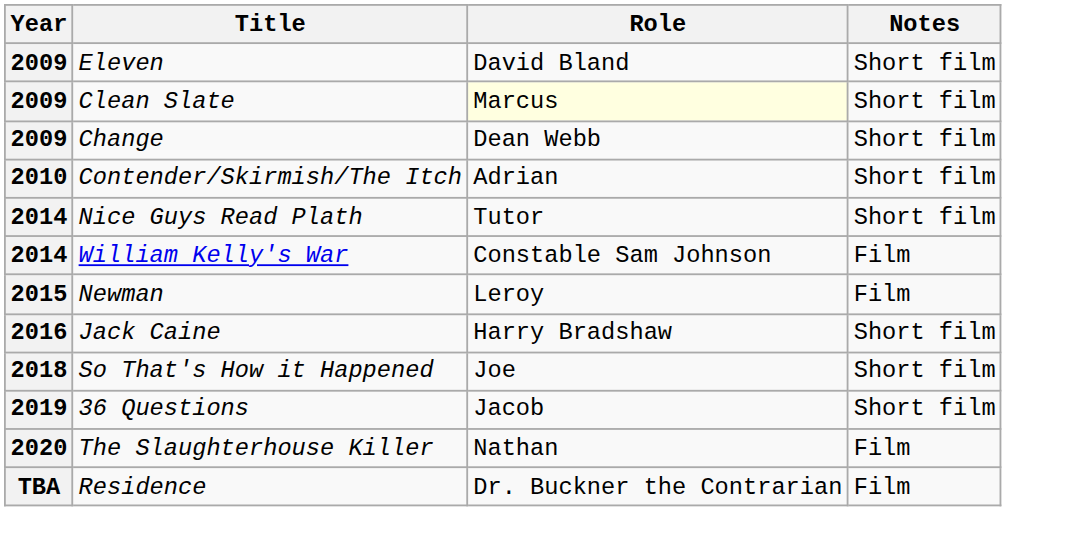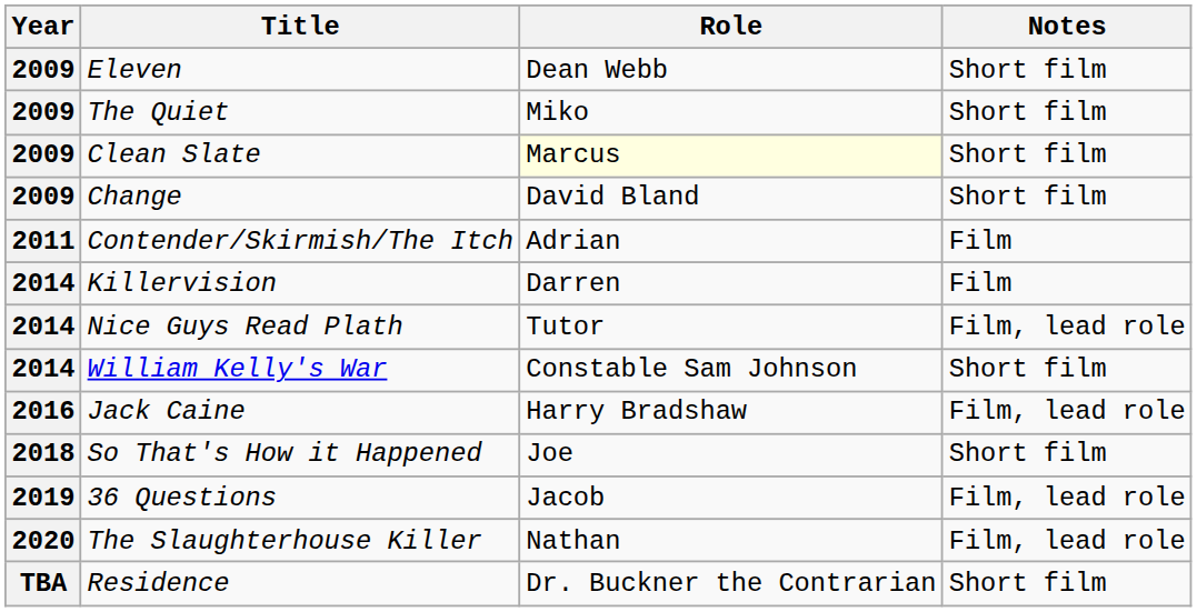 <table class="wikitable sortable plainrowheaders">
 <tr>
 <th scope="col">Year</th>
 <th scope="col">Title</th>
 <th scope="col">Role</th>
 <th scope="col" class="unsortable">Notes</th>
 </tr>
 <tr>
 <th scope="row">2009</th>
 <td><em>Eleven</em></td>
-<td>David Bland</td>
+<td>Dean Webb</td>
+<td>Short film</td>
+</tr>
+<tr>
+<th scope="row">2009</th>
+<td><em>The Quiet</em></td>
+<td>Miko</td>
 <td>Short film</td>
 </tr>
 <tr>
 <th scope="row">2009</th>
 <td><em>Clean Slate</em></td>
 <td style="background: lightyellow;">Marcus</td>
 <td>Short film</td>
 </tr>
 <tr>
 <th scope="row">2009</th>
 <td><em>Change</em></td>
-<td>Dean Webb</td>
+<td>David Bland</td>
 <td>Short film</td>
 </tr>
 <tr>
-<th scope="row">2010</th>
+<th scope="row">2011</th>
 <td><em>Contender/Skirmish/The Itch</em></td>
 <td>Adrian</td>
-<td>Short film</td>
+<td>Film</td>
+</tr>
+<tr>
+<th scope="row">2014</th>
+<td><em>Killervision</em></td>
+<td>Darren</td>
+<td>Film</td>
 </tr>
 <tr>
 <th scope="row">2014</th>
 <td><em>Nice Guys Read Plath</em></td>
 <td>Tutor</td>
-<td>Short film</td>
+<td>Film, lead role</td>
 </tr>
 <tr>
 <th scope="row">2014</th>
 <td><em><a href='#'>William Kelly's War</a></em></td>
 <td>Constable Sam Johnson</td>
-<td>Film</td>
-</tr>
-<tr>
-<th scope="row">2015</th>
-<td><em>Newman</em></td>
-<td>Leroy</td>
-<td>Film</td>
+<td>Short film</td>
 </tr>
 <tr>
 <th scope="row">2016</th>
 <td><em>Jack Caine</em></td>
 <td>Harry Bradshaw</td>
-<td>Short film</td>
+<td>Film, lead role</td>
 </tr>
 <tr>
 <th scope="row">2018</th>
 <td><em>So That's How it Happened</em></td>
 <td>Joe</td>
 <td>Short film</td>
 </tr>
 <tr>
 <th scope="row">2019</th>
 <td><em>36 Questions</em></td>
 <td>Jacob</td>
-<td>Short film</td>
+<td>Film, lead role</td>
 </tr>
 <tr>
 <th scope="row">2020</th>
 <td><em>The Slaughterhouse Killer</em></td>
 <td>Nathan</td>
-<td>Film</td>
+<td>Film, lead role</td>
 </tr>
 <tr>
 <th scope="row">TBA</th>
 <td><em>Residence</em></td>
 <td>Dr. Buckner the Contrarian</td>
-<td>Film</td>
+<td>Short film</td>
 </tr>
 </table>
